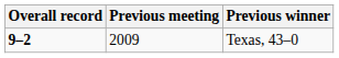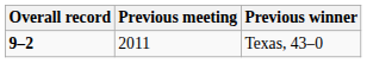 <table class="wikitable">
 <tr>
 <th>Overall record</th>
 <th>Previous meeting</th>
 <th>Previous winner</th>
 </tr>
 <tr>
 <td><strong>9–2</strong></td>
-<td>2009</td>
+<td>2011</td>
 <td>Texas, 43–0</td>
 </tr>
 </table>
